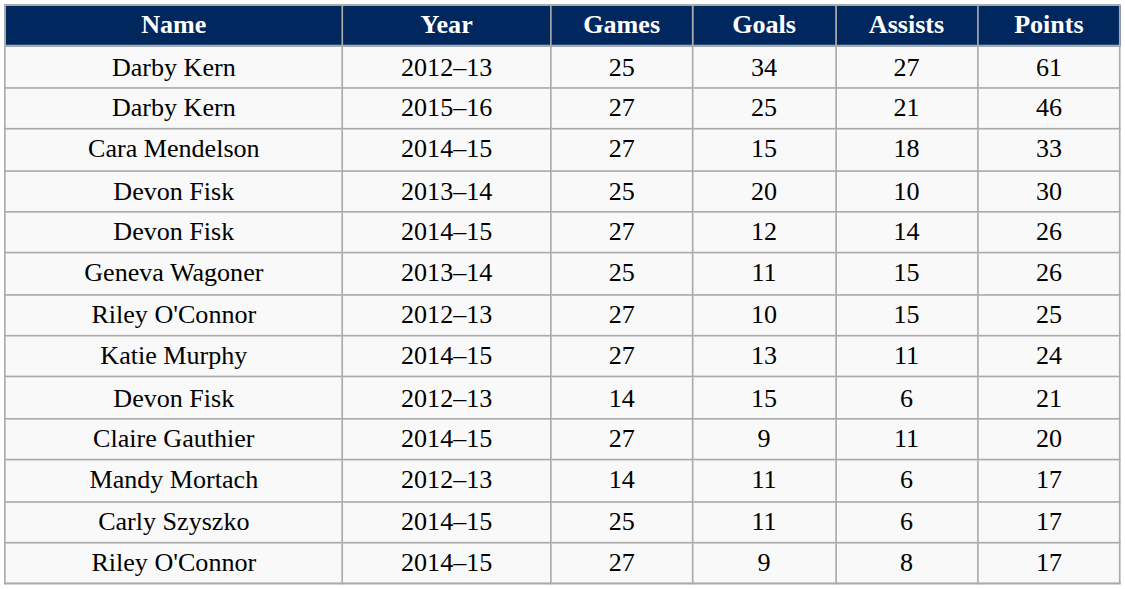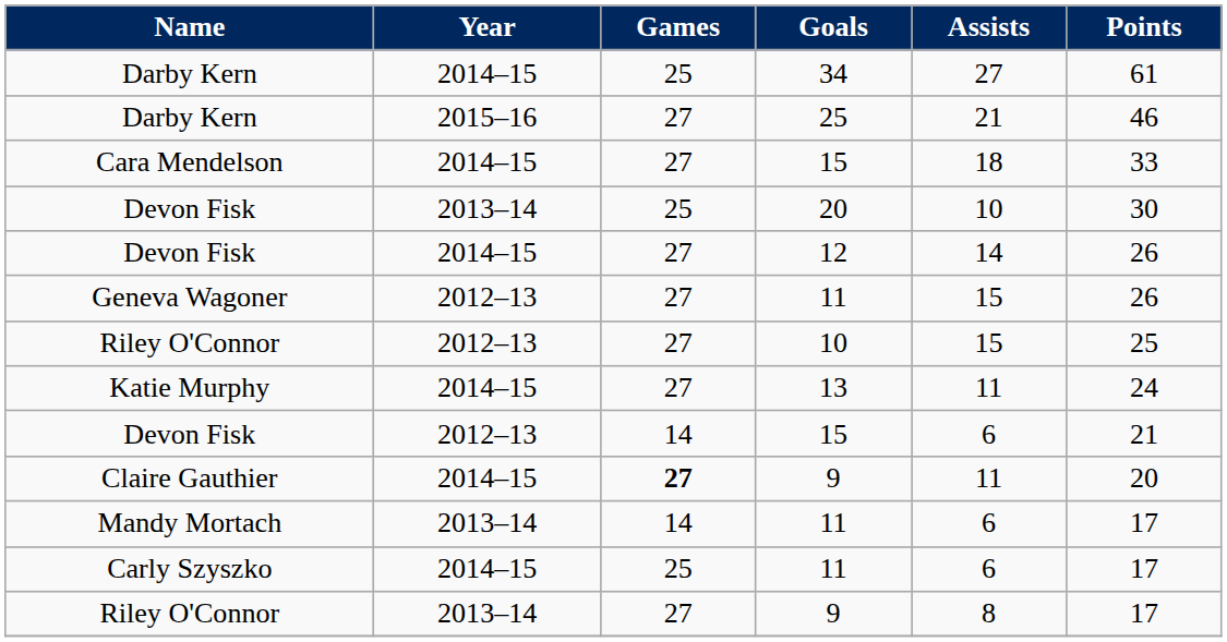 <table class="wikitable">
 <tr align="center"  style=" background:#00285e; color:#ffffff;">
 <td ! scope="col" width="200px"><strong>Name</strong></td>
 <td ! scope="col" width="120px"><strong>Year</strong></td>
 <td ! scope="col" width="80px"><strong>Games</strong></td>
 <td ! scope="col" width="80px"><strong>Goals</strong></td>
 <td ! scope="col" width="80px"><strong>Assists</strong></td>
 <td ! scope="col" width="80px"><strong>Points</strong></td>
 </tr>
 <tr align="center" bgcolor="">
 <td>Darby Kern</td>
-<td>2012–13</td>
+<td>2014–15</td>
 <td>25</td>
 <td>34</td>
 <td>27</td>
 <td>61</td>
 </tr>
 <tr align="center" bgcolor="">
 <td>Darby Kern</td>
 <td>2015–16</td>
 <td>27</td>
 <td>25</td>
 <td>21</td>
 <td>46</td>
 </tr>
 <tr align="center" bgcolor="">
 <td>Cara Mendelson</td>
 <td>2014–15</td>
 <td>27</td>
 <td>15</td>
 <td>18</td>
 <td>33</td>
 </tr>
 <tr align="center" bgcolor="">
 <td>Devon Fisk</td>
 <td>2013–14</td>
 <td>25</td>
 <td>20</td>
 <td>10</td>
 <td>30</td>
 </tr>
 <tr align="center" bgcolor="">
 <td>Devon Fisk</td>
 <td>2014–15</td>
 <td>27</td>
 <td>12</td>
 <td>14</td>
 <td>26</td>
 </tr>
 <tr align="center" bgcolor="">
 <td>Geneva Wagoner</td>
-<td>2013–14</td>
-<td>25</td>
+<td>2012–13</td>
+<td>27</td>
 <td>11</td>
 <td>15</td>
 <td>26</td>
 </tr>
 <tr align="center" bgcolor="">
 <td>Riley O'Connor</td>
 <td>2012–13</td>
 <td>27</td>
 <td>10</td>
 <td>15</td>
 <td>25</td>
 </tr>
 <tr align="center" bgcolor="">
 <td>Katie Murphy</td>
 <td>2014–15</td>
 <td>27</td>
 <td>13</td>
 <td>11</td>
 <td>24</td>
 </tr>
 <tr align="center" bgcolor="">
 <td>Devon Fisk</td>
 <td>2012–13</td>
 <td>14</td>
 <td>15</td>
 <td>6</td>
 <td>21</td>
 </tr>
 <tr align="center" bgcolor="">
 <td>Claire Gauthier</td>
 <td>2014–15</td>
-<td>27</td>
+<td><strong>27</strong></td>
 <td>9</td>
 <td>11</td>
 <td>20</td>
 </tr>
 <tr align="center" bgcolor="">
 <td>Mandy Mortach</td>
-<td>2012–13</td>
+<td>2013–14</td>
 <td>14</td>
 <td>11</td>
 <td>6</td>
 <td>17</td>
 </tr>
 <tr align="center" bgcolor="">
 <td>Carly Szyszko</td>
 <td>2014–15</td>
 <td>25</td>
 <td>11</td>
 <td>6</td>
 <td>17</td>
 </tr>
 <tr align="center" bgcolor="">
 <td>Riley O'Connor</td>
-<td>2014–15</td>
+<td>2013–14</td>
 <td>27</td>
 <td>9</td>
 <td>8</td>
 <td>17</td>
 </tr>
 <tr align="center" bgcolor="">
 </tr>
 </table>
